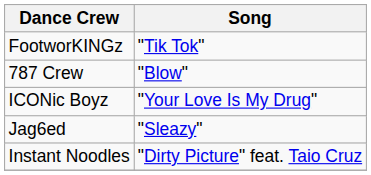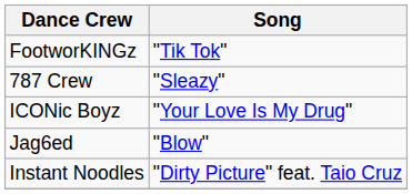 <table class="wikitable">
 <tr>
 <th>Dance Crew</th>
 <th>Song</th>
 </tr>
 <tr>
 <td>FootworKINGz</td>
 <td>"<a href='#'>Tik Tok</a>"</td>
 </tr>
 <tr>
 <td>787 Crew</td>
-<td>"<a href='#'>Blow</a>"</td>
+<td>"<a href='#'>Sleazy</a>"</td>
 </tr>
 <tr>
 <td>ICONic Boyz</td>
 <td>"<a href='#'>Your Love Is My Drug</a>"</td>
 </tr>
 <tr>
 <td>Jag6ed</td>
-<td>"<a href='#'>Sleazy</a>"</td>
+<td>"<a href='#'>Blow</a>"</td>
 </tr>
 <tr>
 <td>Instant Noodles</td>
 <td>"<a href='#'>Dirty Picture</a>" feat. <a href='#'>Taio Cruz</a></td>
 </tr>
 <tr>
 </tr>
 </table>
